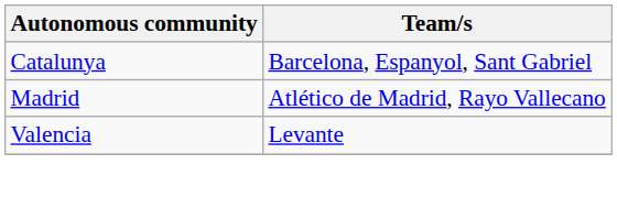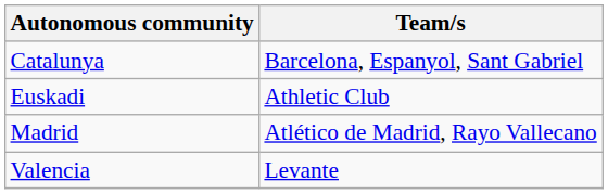 <table class="wikitable">
 <tr>
 <th>Autonomous community</th>
 <th>Team/s</th>
 </tr>
 <tr>
 <td> <a href='#'>Catalunya</a></td>
 <td><a href='#'>Barcelona</a>, <a href='#'>Espanyol</a>, <a href='#'>Sant Gabriel</a></td>
+</tr>
+<tr>
+<td> <a href='#'>Euskadi</a></td>
+<td><a href='#'>Athletic Club</a></td>
 </tr>
 <tr>
 <td> <a href='#'>Madrid</a></td>
 <td><a href='#'>Atlético de Madrid</a>, <a href='#'>Rayo Vallecano</a></td>
 </tr>
 <tr>
 <td> <a href='#'>Valencia</a></td>
 <td><a href='#'>Levante</a></td>
 </tr>
 <tr>
 </tr>
 </table>
